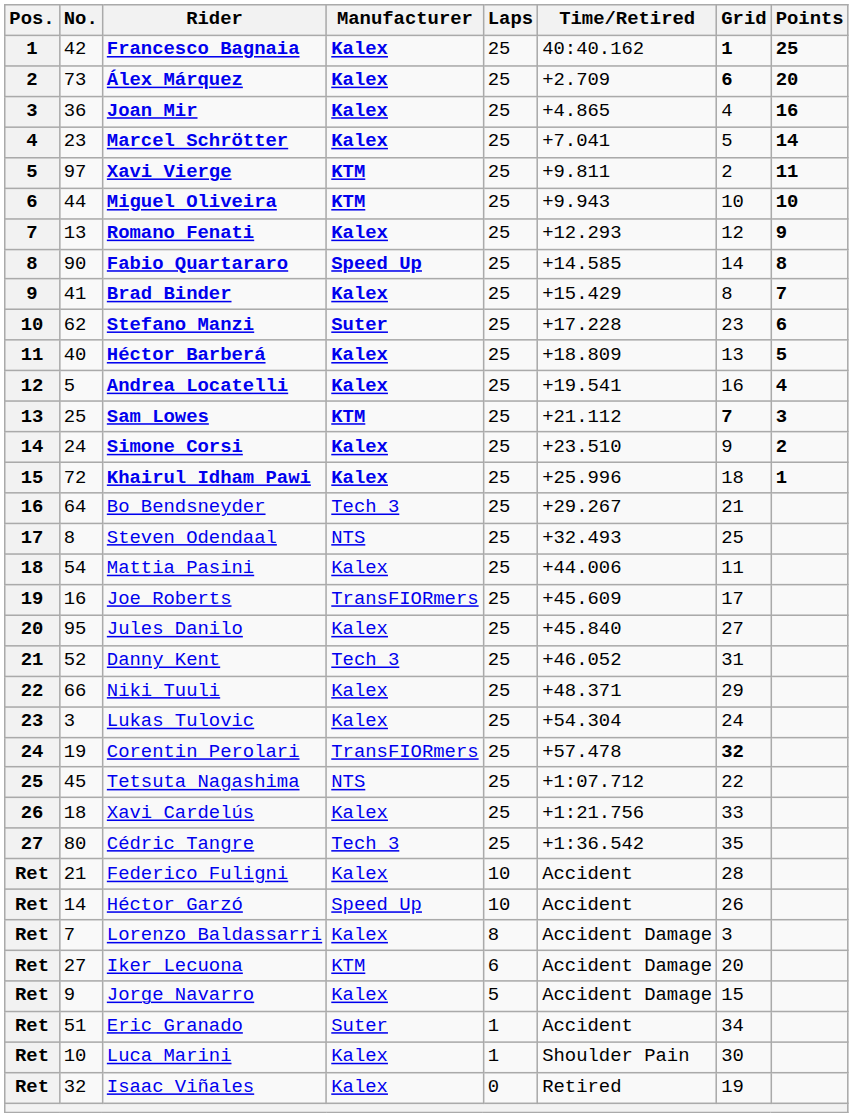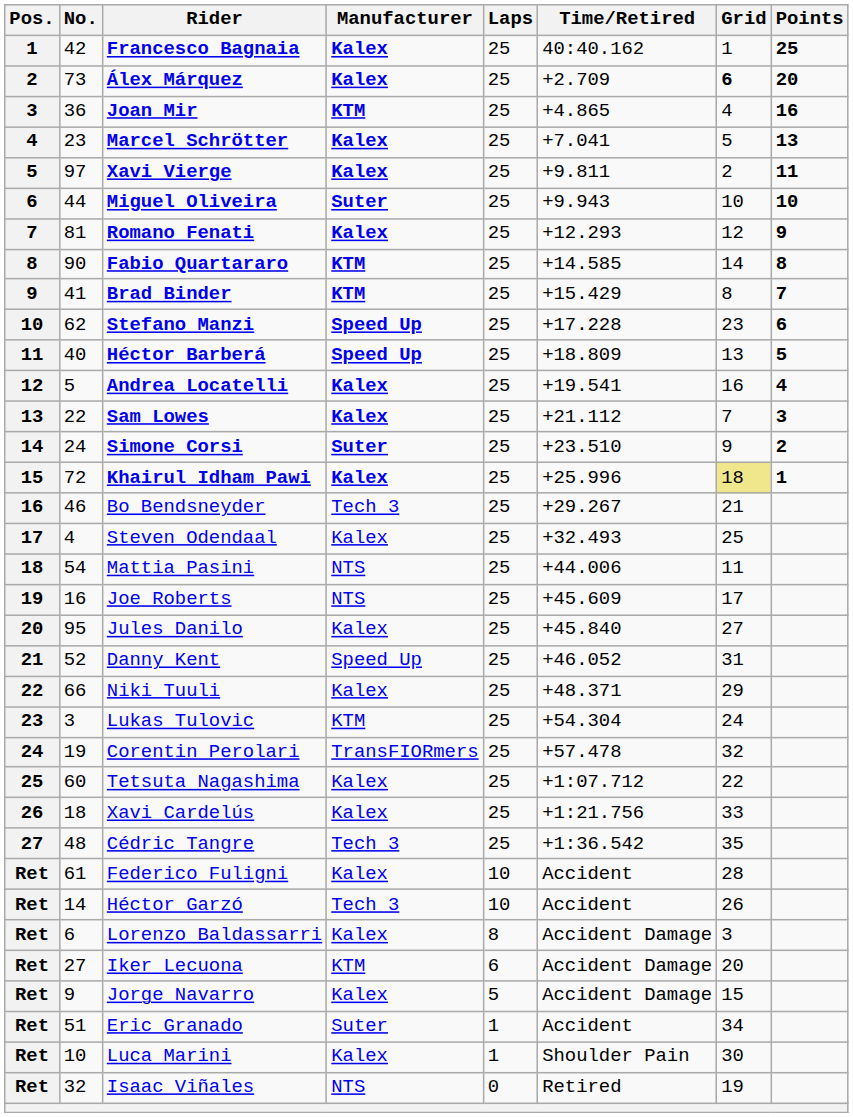 <table class="wikitable" style="font-size: 95%;">
 <tr>
 <th>Pos.</th>
 <th>No.</th>
 <th>Rider</th>
 <th>Manufacturer</th>
 <th>Laps</th>
 <th>Time/Retired</th>
 <th>Grid</th>
 <th>Points</th>
 </tr>
 <tr>
 <th>1</th>
 <td>42</td>
 <td> <strong><a href='#'>Francesco Bagnaia</a></strong></td>
 <td><strong><a href='#'>Kalex</a></strong></td>
 <td>25</td>
 <td>40:40.162</td>
-<td><strong>1</strong></td>
+<td>1</td>
 <td><strong>25</strong></td>
 </tr>
 <tr>
 <th>2</th>
 <td>73</td>
 <td> <strong><a href='#'>Álex Márquez</a></strong></td>
 <td><strong><a href='#'>Kalex</a></strong></td>
 <td>25</td>
 <td>+2.709</td>
 <td><strong>6</strong></td>
 <td><strong>20</strong></td>
 </tr>
 <tr>
 <th>3</th>
 <td>36</td>
 <td> <strong><a href='#'>Joan Mir</a></strong></td>
-<td><strong><a href='#'>Kalex</a></strong></td>
+<td><strong><a href='#'>KTM</a></strong></td>
 <td>25</td>
 <td>+4.865</td>
 <td>4</td>
 <td><strong>16</strong></td>
 </tr>
 <tr>
 <th>4</th>
 <td>23</td>
 <td> <strong><a href='#'>Marcel Schrötter</a></strong></td>
 <td><strong><a href='#'>Kalex</a></strong></td>
 <td>25</td>
 <td>+7.041</td>
 <td>5</td>
-<td><strong>14</strong></td>
+<td><strong>13</strong></td>
 </tr>
 <tr>
 <th>5</th>
 <td>97</td>
 <td> <strong><a href='#'>Xavi Vierge</a></strong></td>
-<td><strong><a href='#'>KTM</a></strong></td>
+<td><strong><a href='#'>Kalex</a></strong></td>
 <td>25</td>
 <td>+9.811</td>
 <td>2</td>
 <td><strong>11</strong></td>
 </tr>
 <tr>
 <th>6</th>
 <td>44</td>
 <td> <strong><a href='#'>Miguel Oliveira</a></strong></td>
-<td><strong><a href='#'>KTM</a></strong></td>
+<td><strong><a href='#'>Suter</a></strong></td>
 <td>25</td>
 <td>+9.943</td>
 <td>10</td>
 <td><strong>10</strong></td>
 </tr>
 <tr>
 <th>7</th>
-<td>13</td>
+<td>81</td>
 <td> <strong><a href='#'>Romano Fenati</a></strong></td>
 <td><strong><a href='#'>Kalex</a></strong></td>
 <td>25</td>
 <td>+12.293</td>
 <td>12</td>
 <td><strong>9</strong></td>
 </tr>
 <tr>
 <th>8</th>
 <td>90</td>
 <td> <strong><a href='#'>Fabio Quartararo</a></strong></td>
-<td><strong><a href='#'>Speed Up</a></strong></td>
+<td><strong><a href='#'>KTM</a></strong></td>
 <td>25</td>
 <td>+14.585</td>
 <td>14</td>
 <td><strong>8</strong></td>
 </tr>
 <tr>
 <th>9</th>
 <td>41</td>
 <td> <strong><a href='#'>Brad Binder</a></strong></td>
-<td><strong><a href='#'>Kalex</a></strong></td>
+<td><strong><a href='#'>KTM</a></strong></td>
 <td>25</td>
 <td>+15.429</td>
 <td>8</td>
 <td><strong>7</strong></td>
 </tr>
 <tr>
 <th>10</th>
 <td>62</td>
 <td> <strong><a href='#'>Stefano Manzi</a></strong></td>
-<td><strong><a href='#'>Suter</a></strong></td>
+<td><strong><a href='#'>Speed Up</a></strong></td>
 <td>25</td>
 <td>+17.228</td>
 <td>23</td>
 <td><strong>6</strong></td>
 </tr>
 <tr>
 <th>11</th>
 <td>40</td>
 <td> <strong><a href='#'>Héctor Barberá</a></strong></td>
-<td><strong><a href='#'>Kalex</a></strong></td>
+<td><strong><a href='#'>Speed Up</a></strong></td>
 <td>25</td>
 <td>+18.809</td>
 <td>13</td>
 <td><strong>5</strong></td>
 </tr>
 <tr>
 <th>12</th>
 <td>5</td>
 <td> <strong><a href='#'>Andrea Locatelli</a></strong></td>
 <td><strong><a href='#'>Kalex</a></strong></td>
 <td>25</td>
 <td>+19.541</td>
 <td>16</td>
 <td><strong>4</strong></td>
 </tr>
 <tr>
 <th>13</th>
-<td>25</td>
+<td>22</td>
 <td> <strong><a href='#'>Sam Lowes</a></strong></td>
-<td><strong><a href='#'>KTM</a></strong></td>
+<td><strong><a href='#'>Kalex</a></strong></td>
 <td>25</td>
 <td>+21.112</td>
-<td><strong>7</strong></td>
+<td>7</td>
 <td><strong>3</strong></td>
 </tr>
 <tr>
 <th>14</th>
 <td>24</td>
 <td> <strong><a href='#'>Simone Corsi</a></strong></td>
-<td><strong><a href='#'>Kalex</a></strong></td>
+<td><strong><a href='#'>Suter</a></strong></td>
 <td>25</td>
 <td>+23.510</td>
 <td>9</td>
 <td><strong>2</strong></td>
 </tr>
 <tr>
 <th>15</th>
 <td>72</td>
 <td> <strong><a href='#'>Khairul Idham Pawi</a></strong></td>
 <td><strong><a href='#'>Kalex</a></strong></td>
 <td>25</td>
 <td>+25.996</td>
-<td>18</td>
+<td style="background: khaki;">18</td>
 <td><strong>1</strong></td>
 </tr>
 <tr>
 <th>16</th>
-<td>64</td>
+<td>46</td>
 <td> <a href='#'>Bo Bendsneyder</a></td>
 <td><a href='#'>Tech 3</a></td>
 <td>25</td>
 <td>+29.267</td>
 <td>21</td>
 <td></td>
 </tr>
 <tr>
 <th>17</th>
-<td>8</td>
+<td>4</td>
 <td> <a href='#'>Steven Odendaal</a></td>
-<td><a href='#'>NTS</a></td>
+<td><a href='#'>Kalex</a></td>
 <td>25</td>
 <td>+32.493</td>
 <td>25</td>
 <td></td>
 </tr>
 <tr>
 <th>18</th>
 <td>54</td>
 <td> <a href='#'>Mattia Pasini</a></td>
-<td><a href='#'>Kalex</a></td>
+<td><a href='#'>NTS</a></td>
 <td>25</td>
 <td>+44.006</td>
 <td>11</td>
 <td></td>
 </tr>
 <tr>
 <th>19</th>
 <td>16</td>
 <td> <a href='#'>Joe Roberts</a></td>
-<td><a href='#'>TransFIORmers</a></td>
+<td><a href='#'>NTS</a></td>
 <td>25</td>
 <td>+45.609</td>
 <td>17</td>
 <td></td>
 </tr>
 <tr>
 <th>20</th>
 <td>95</td>
 <td> <a href='#'>Jules Danilo</a></td>
 <td><a href='#'>Kalex</a></td>
 <td>25</td>
 <td>+45.840</td>
 <td>27</td>
 <td></td>
 </tr>
 <tr>
 <th>21</th>
 <td>52</td>
 <td> <a href='#'>Danny Kent</a></td>
-<td><a href='#'>Tech 3</a></td>
+<td><a href='#'>Speed Up</a></td>
 <td>25</td>
 <td>+46.052</td>
 <td>31</td>
 <td></td>
 </tr>
 <tr>
 <th>22</th>
 <td>66</td>
 <td> <a href='#'>Niki Tuuli</a></td>
 <td><a href='#'>Kalex</a></td>
 <td>25</td>
 <td>+48.371</td>
 <td>29</td>
 <td></td>
 </tr>
 <tr>
 <th>23</th>
 <td>3</td>
 <td> <a href='#'>Lukas Tulovic</a></td>
-<td><a href='#'>Kalex</a></td>
+<td><a href='#'>KTM</a></td>
 <td>25</td>
 <td>+54.304</td>
 <td>24</td>
 <td></td>
 </tr>
 <tr>
 <th>24</th>
 <td>19</td>
 <td> <a href='#'>Corentin Perolari</a></td>
 <td><a href='#'>TransFIORmers</a></td>
 <td>25</td>
 <td>+57.478</td>
-<td><strong>32</strong></td>
+<td>32</td>
 <td></td>
 </tr>
 <tr>
 <th>25</th>
-<td>45</td>
+<td>60</td>
 <td> <a href='#'>Tetsuta Nagashima</a></td>
-<td><a href='#'>NTS</a></td>
+<td><a href='#'>Kalex</a></td>
 <td>25</td>
 <td>+1:07.712</td>
 <td>22</td>
 <td></td>
 </tr>
 <tr>
 <th>26</th>
 <td>18</td>
 <td> <a href='#'>Xavi Cardelús</a></td>
 <td><a href='#'>Kalex</a></td>
 <td>25</td>
 <td>+1:21.756</td>
 <td>33</td>
 <td></td>
 </tr>
 <tr>
 <th>27</th>
-<td>80</td>
+<td>48</td>
 <td> <a href='#'>Cédric Tangre</a></td>
 <td><a href='#'>Tech 3</a></td>
 <td>25</td>
 <td>+1:36.542</td>
 <td>35</td>
 <td></td>
 </tr>
 <tr>
 <th>Ret</th>
-<td>21</td>
+<td>61</td>
 <td> <a href='#'>Federico Fuligni</a></td>
 <td><a href='#'>Kalex</a></td>
 <td>10</td>
 <td>Accident</td>
 <td>28</td>
 <td></td>
 </tr>
 <tr>
 <th>Ret</th>
 <td>14</td>
 <td> <a href='#'>Héctor Garzó</a></td>
-<td><a href='#'>Speed Up</a></td>
+<td><a href='#'>Tech 3</a></td>
 <td>10</td>
 <td>Accident</td>
 <td>26</td>
 <td></td>
 </tr>
 <tr>
 <th>Ret</th>
-<td>7</td>
+<td>6</td>
 <td> <a href='#'>Lorenzo Baldassarri</a></td>
 <td><a href='#'>Kalex</a></td>
 <td>8</td>
 <td>Accident Damage</td>
 <td>3</td>
 <td></td>
 </tr>
 <tr>
 <th>Ret</th>
 <td>27</td>
 <td> <a href='#'>Iker Lecuona</a></td>
 <td><a href='#'>KTM</a></td>
 <td>6</td>
 <td>Accident Damage</td>
 <td>20</td>
 <td></td>
 </tr>
 <tr>
 <th>Ret</th>
 <td>9</td>
 <td> <a href='#'>Jorge Navarro</a></td>
 <td><a href='#'>Kalex</a></td>
 <td>5</td>
 <td>Accident Damage</td>
 <td>15</td>
 <td></td>
 </tr>
 <tr>
 <th>Ret</th>
 <td>51</td>
 <td> <a href='#'>Eric Granado</a></td>
 <td><a href='#'>Suter</a></td>
 <td>1</td>
 <td>Accident</td>
 <td>34</td>
 <td></td>
 </tr>
 <tr>
 <th>Ret</th>
 <td>10</td>
 <td> <a href='#'>Luca Marini</a></td>
 <td><a href='#'>Kalex</a></td>
 <td>1</td>
 <td>Shoulder Pain</td>
 <td>30</td>
 <td></td>
 </tr>
 <tr>
 <th>Ret</th>
 <td>32</td>
 <td> <a href='#'>Isaac Viñales</a></td>
-<td><a href='#'>Kalex</a></td>
+<td><a href='#'>NTS</a></td>
 <td>0</td>
 <td>Retired</td>
 <td>19</td>
 <td></td>
 </tr>
 <tr>
 <th colspan=8></th>
 </tr>
 </table>
